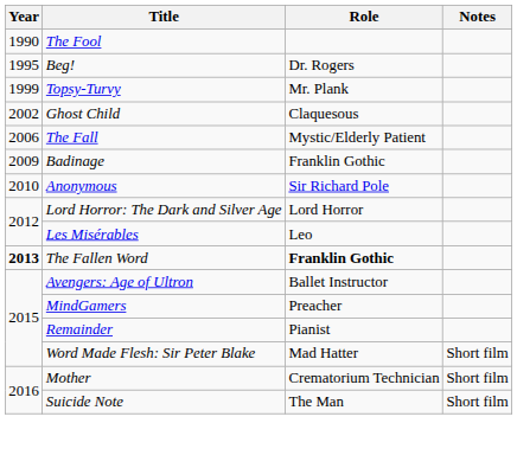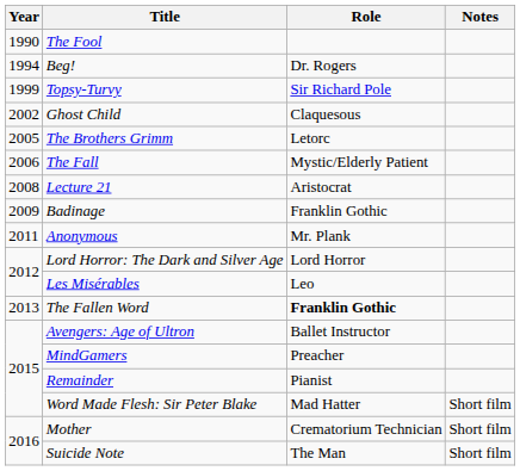 <table class="wikitable">
 <tr>
 <th>Year</th>
 <th>Title</th>
 <th>Role</th>
 <th>Notes</th>
 </tr>
 <tr>
 <td>1990</td>
 <td><em><a href='#'>The Fool</a></em></td>
 <td></td>
 <td></td>
 </tr>
 <tr>
-<td>1995</td>
+<td>1994</td>
 <td><em>Beg!</em></td>
 <td>Dr. Rogers</td>
 <td></td>
 </tr>
 <tr>
 <td>1999</td>
 <td><em><a href='#'>Topsy-Turvy</a></em></td>
-<td>Mr. Plank</td>
+<td><a href='#'>Sir Richard Pole</a></td>
 <td></td>
 </tr>
 <tr>
 <td>2002</td>
 <td><em>Ghost Child</em></td>
 <td>Claquesous</td>
 <td></td>
 </tr>
 <tr>
+<td>2005</td>
+<td><em><a href='#'>The Brothers Grimm</a></em></td>
+<td>Letorc</td>
+<td></td>
+</tr>
+<tr>
 <td>2006</td>
 <td><em><a href='#'>The Fall</a></em></td>
 <td>Mystic/Elderly Patient</td>
+<td></td>
+</tr>
+<tr>
+<td>2008</td>
+<td><em><a href='#'>Lecture 21</a></em></td>
+<td>Aristocrat</td>
 <td></td>
 </tr>
 <tr>
 <td>2009</td>
 <td><em>Badinage</em></td>
 <td>Franklin Gothic</td>
 <td></td>
 </tr>
 <tr>
-<td>2010</td>
+<td>2011</td>
 <td><em><a href='#'>Anonymous</a></em></td>
-<td><a href='#'>Sir Richard Pole</a></td>
+<td>Mr. Plank</td>
 <td></td>
 </tr>
 <tr>
 <td rowspan="2">2012</td>
 <td><em>Lord Horror: The Dark and Silver Age</em></td>
 <td>Lord Horror</td>
 <td></td>
 </tr>
 <tr>
 <td><em><a href='#'>Les Misérables</a></em></td>
 <td>Leo</td>
 <td></td>
 </tr>
 <tr>
-<td><strong>2013</strong></td>
+<td>2013</td>
 <td><em>The Fallen Word</em></td>
 <td><strong>Franklin Gothic</strong></td>
 <td></td>
 </tr>
 <tr>
 <td rowspan="4">2015</td>
 <td><em><a href='#'>Avengers: Age of Ultron</a></em></td>
 <td>Ballet Instructor</td>
 <td></td>
 </tr>
 <tr>
 <td><em><a href='#'>MindGamers</a></em></td>
 <td>Preacher</td>
 <td></td>
 </tr>
 <tr>
 <td><em><a href='#'>Remainder</a></em></td>
 <td>Pianist</td>
 <td></td>
 </tr>
 <tr>
 <td><em>Word Made Flesh: Sir Peter Blake</em></td>
 <td>Mad Hatter</td>
 <td>Short film</td>
 </tr>
 <tr>
 <td rowspan="2">2016</td>
 <td><em>Mother</em></td>
 <td>Crematorium Technician</td>
 <td>Short film</td>
 </tr>
 <tr>
 <td><em>Suicide Note</em></td>
 <td>The Man</td>
 <td>Short film</td>
 </tr>
 </table>
